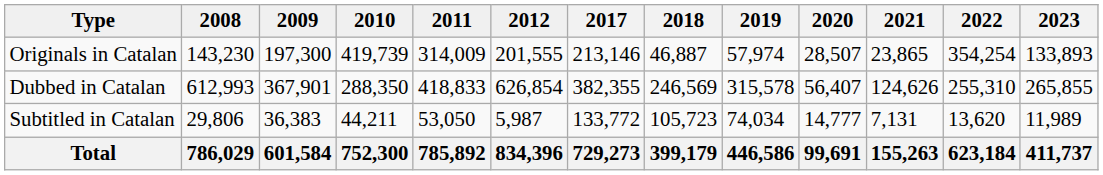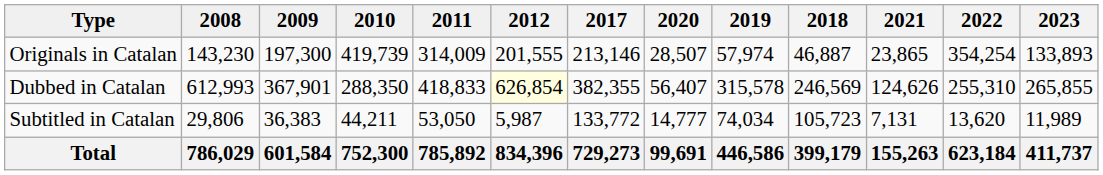 <table class="wikitable">
 <tr>
 <th align="center" style="background:#f0f0f0;">Type</th>
 <th align="center" style="background:#f0f0f0;">2008</th>
 <th align="center" style="background:#f0f0f0;">2009</th>
 <th align="center" style="background:#f0f0f0;">2010</th>
 <th align="center" style="background:#f0f0f0;">2011</th>
 <th align="center" style="background:#f0f0f0;">2012</th>
 <th>2017</th>
+<th>2020</th>
+<th>2019</th>
 <th>2018</th>
-<th>2019</th>
-<th>2020</th>
 <th>2021</th>
 <th>2022</th>
 <th>2023</th>
 </tr>
 <tr>
 <td>Originals in Catalan</td>
 <td>143,230</td>
 <td>197,300</td>
 <td>419,739</td>
 <td>314,009</td>
 <td>201,555</td>
 <td>213,146</td>
+<td>28,507</td>
+<td>57,974</td>
 <td>46,887</td>
-<td>57,974</td>
-<td>28,507</td>
 <td>23,865</td>
 <td>354,254</td>
 <td>133,893</td>
 </tr>
 <tr>
 <td>Dubbed in Catalan</td>
 <td>612,993</td>
 <td>367,901</td>
 <td>288,350</td>
 <td>418,833</td>
-<td>626,854</td>
+<td style="background: lightyellow;">626,854</td>
 <td>382,355</td>
+<td>56,407</td>
+<td>315,578</td>
 <td>246,569</td>
-<td>315,578</td>
-<td>56,407</td>
 <td>124,626</td>
 <td>255,310</td>
 <td>265,855</td>
 </tr>
 <tr>
 <td>Subtitled in Catalan</td>
 <td>29,806</td>
 <td>36,383</td>
 <td>44,211</td>
 <td>53,050</td>
 <td>5,987</td>
 <td>133,772</td>
+<td>14,777</td>
+<td>74,034</td>
 <td>105,723</td>
-<td>74,034</td>
-<td>14,777</td>
 <td>7,131</td>
 <td>13,620</td>
 <td>11,989</td>
 </tr>
 <tr>
 <th>Total</th>
 <th>786,029</th>
 <th>601,584</th>
 <th>752,300</th>
 <th>785,892</th>
 <th>834,396</th>
 <th>729,273</th>
+<th>99,691</th>
+<th>446,586</th>
 <th>399,179</th>
-<th>446,586</th>
-<th>99,691</th>
 <th>155,263</th>
 <th>623,184</th>
 <th>411,737</th>
 </tr>
 </table>
